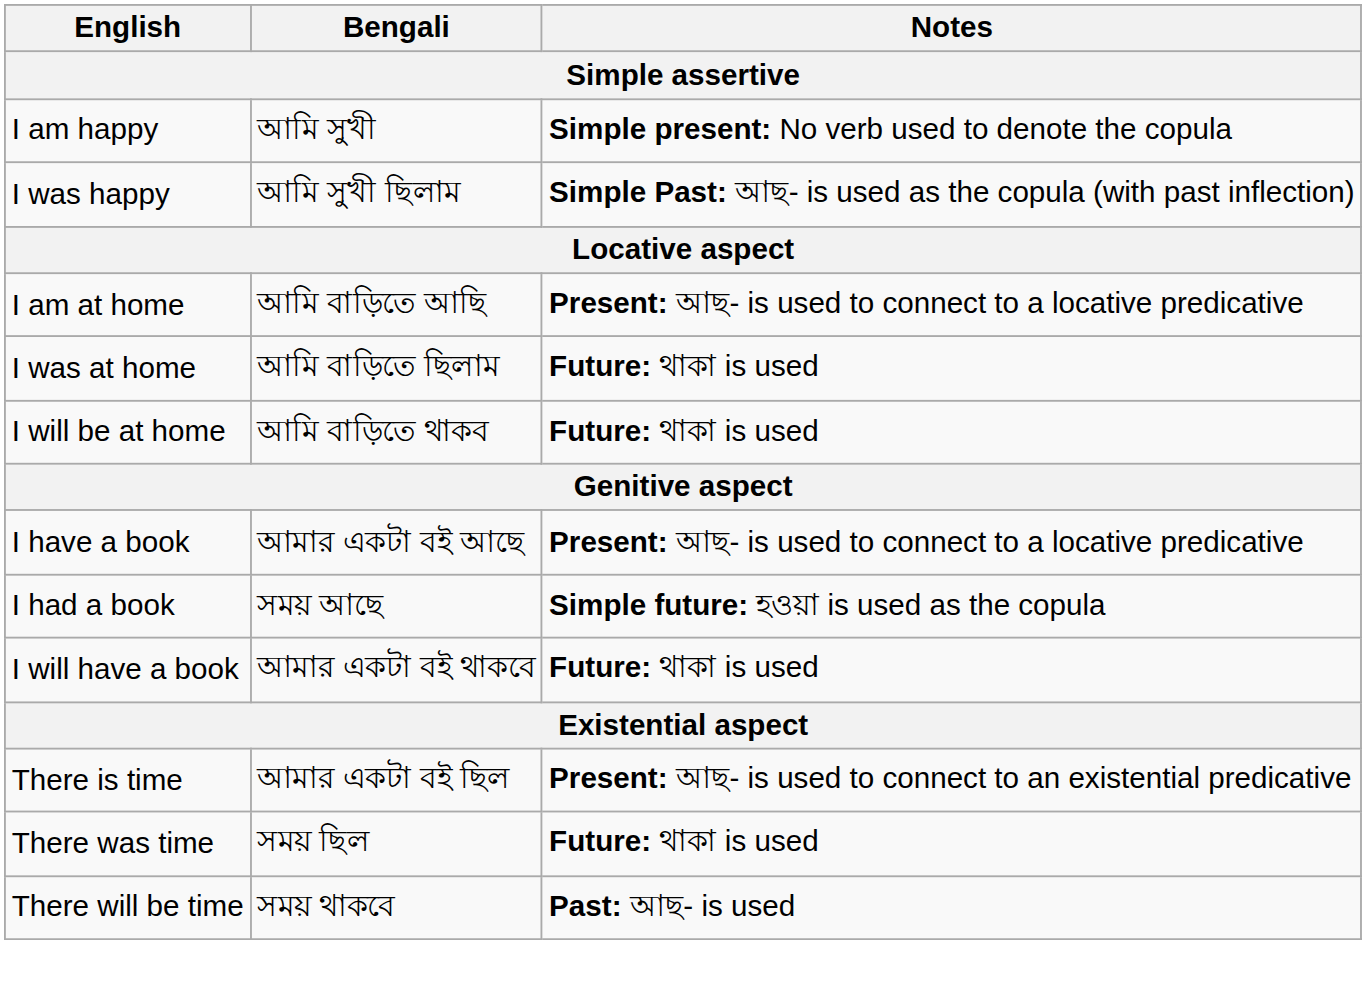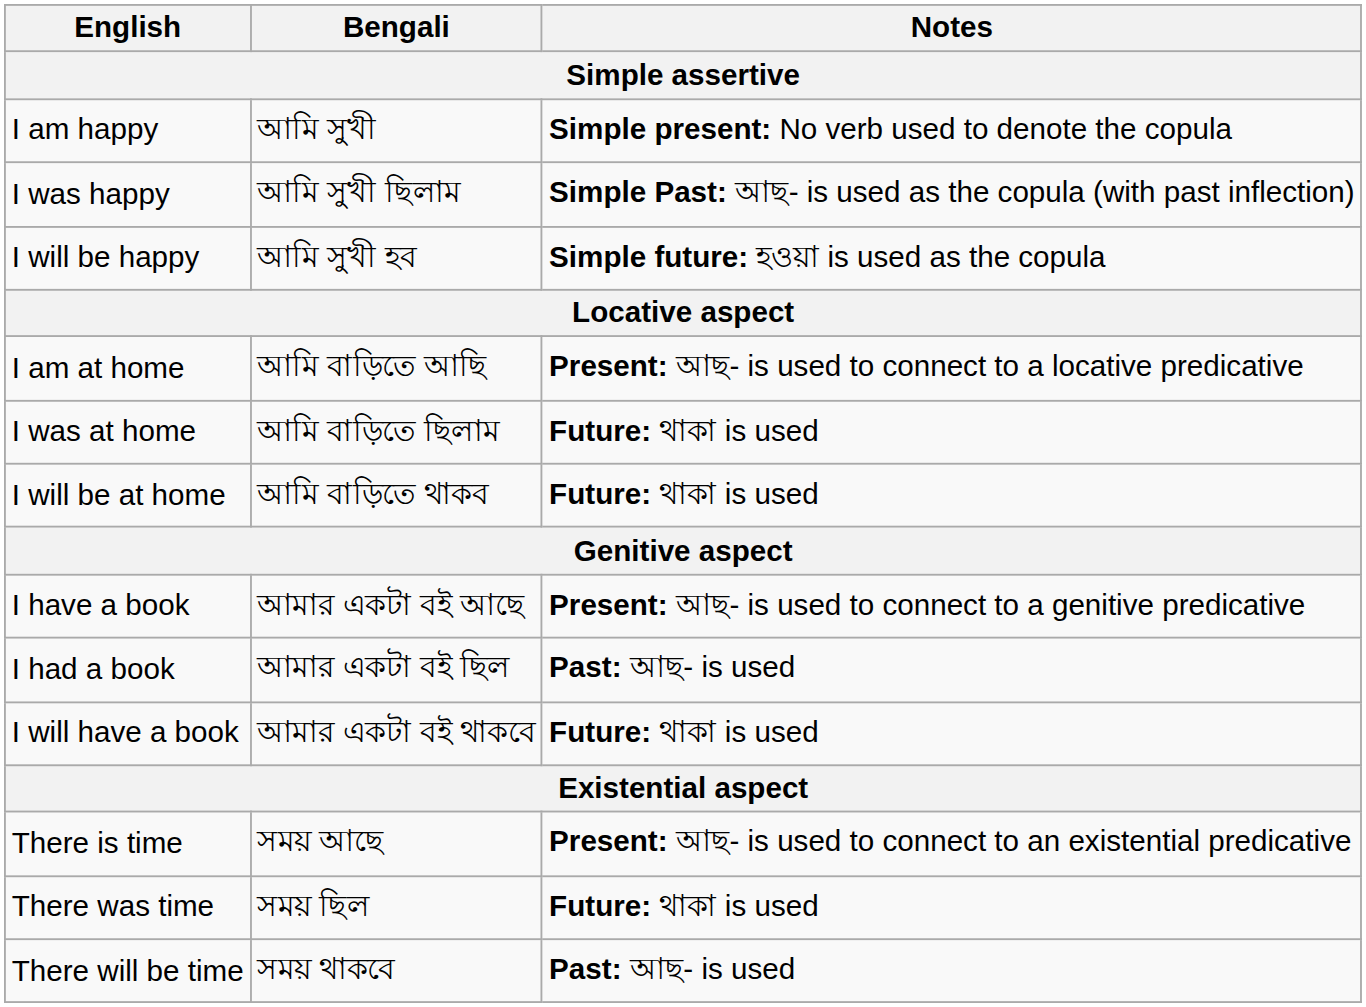 <table class="wikitable">
 <tr>
 <th>English</th>
 <th>Bengali</th>
 <th>Notes</th>
 </tr>
 <tr>
 <th colspan="3">Simple assertive</th>
 </tr>
 <tr>
 <td>I am happy</td>
 <td>আমি সুখী</td>
 <td><strong>Simple present:</strong> No verb used to denote the copula</td>
 </tr>
 <tr>
 <td>I was happy</td>
 <td>আমি সুখী ছিলাম</td>
 <td><strong>Simple Past:</strong>  আছ- is used as the copula (with past inflection)</td>
+</tr>
+<tr>
+<td>I will be happy</td>
+<td>আমি সুখী হব</td>
+<td><strong>Simple future:</strong> হওয়া is used as the copula</td>
 </tr>
 <tr>
 <th colspan="3">Locative aspect</th>
 </tr>
 <tr>
 <td>I am at home</td>
 <td>আমি বাড়িতে আছি</td>
 <td><strong>Present:</strong> আছ- is used to connect to a locative predicative</td>
 </tr>
 <tr>
 <td>I was at home</td>
 <td>আমি বাড়িতে ছিলাম</td>
 <td><strong>Future:</strong> থাকা is used</td>
 </tr>
 <tr>
 <td>I will be at home</td>
 <td>আমি বাড়িতে থাকব</td>
 <td><strong>Future:</strong> থাকা is used</td>
 </tr>
 <tr>
 <th colspan="3">Genitive aspect</th>
 </tr>
 <tr>
 <td>I have a book</td>
 <td>আমার একটা বই আছে</td>
-<td><strong>Present:</strong> আছ- is used to connect to a locative predicative</td>
+<td><strong>Present:</strong> আছ- is used to connect to a genitive predicative</td>
 </tr>
 <tr>
 <td>I had a book</td>
-<td>সময় আছে</td>
-<td><strong>Simple future:</strong> হওয়া is used as the copula</td>
+<td>আমার একটা বই ছিল</td>
+<td><strong>Past:</strong> আছ- is used</td>
 </tr>
 <tr>
 <td>I will have a book</td>
 <td>আমার একটা বই থাকবে</td>
 <td><strong>Future:</strong> থাকা is used</td>
 </tr>
 <tr>
 <th colspan="3">Existential aspect</th>
 </tr>
 <tr>
 <td>There is time</td>
-<td>আমার একটা বই ছিল</td>
+<td>সময় আছে</td>
 <td><strong>Present:</strong> আছ- is used to connect to an existential predicative</td>
 </tr>
 <tr>
 <td>There was time</td>
 <td>সময় ছিল</td>
 <td><strong>Future:</strong> থাকা is used</td>
 </tr>
 <tr>
 <td>There will be time</td>
 <td>সময় থাকবে</td>
 <td><strong>Past:</strong> আছ- is used</td>
 </tr>
 </table>
